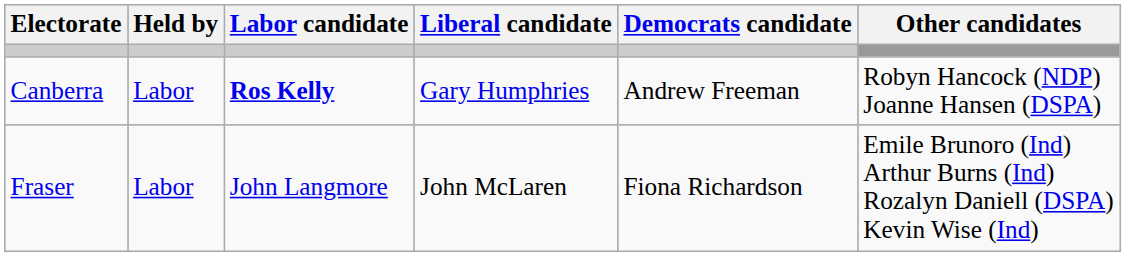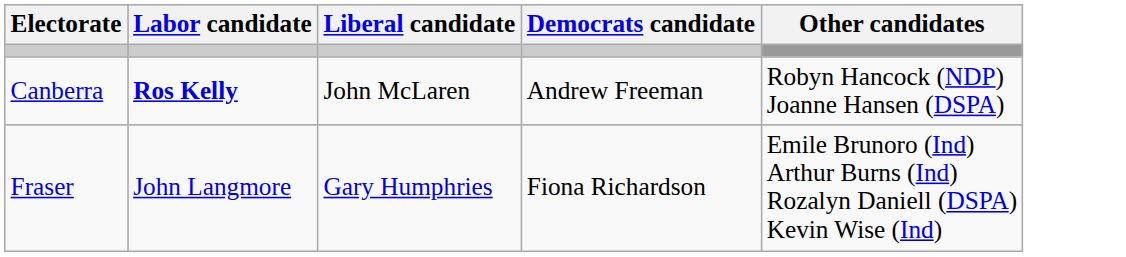 <table class="wikitable">
 <tr>
 <th>Electorate</th>
-<th>Held by</th>
 <th><a href='#'>Labor</a> candidate</th>
 <th><a href='#'>Liberal</a> candidate</th>
 <th><a href='#'>Democrats</a> candidate</th>
 <th>Other candidates</th>
 </tr>
 <tr bgcolor="#cccccc">
 <td></td>
 <td></td>
 <td></td>
 <td></td>
-<td></td>
 <td bgcolor="#999999"></td>
 </tr>
 <tr>
 <td><a href='#'>Canberra</a></td>
-<td><a href='#'>Labor</a></td>
 <td><strong><a href='#'>Ros Kelly</a></strong></td>
-<td><a href='#'>Gary Humphries</a></td>
+<td>John McLaren</td>
 <td>Andrew Freeman</td>
 <td>Robyn Hancock (<a href='#'>NDP</a>)<br>Joanne Hansen (<a href='#'>DSPA</a>)</td>
 </tr>
 <tr>
 <td><a href='#'>Fraser</a></td>
-<td><a href='#'>Labor</a></td>
 <td><a href='#'>John Langmore</a></td>
-<td>John McLaren</td>
+<td><a href='#'>Gary Humphries</a></td>
 <td>Fiona Richardson</td>
 <td>Emile Brunoro (<a href='#'>Ind</a>)<br>Arthur Burns (<a href='#'>Ind</a>)<br>Rozalyn Daniell (<a href='#'>DSPA</a>)<br>Kevin Wise (<a href='#'>Ind</a>)</td>
 </tr>
 </table>
